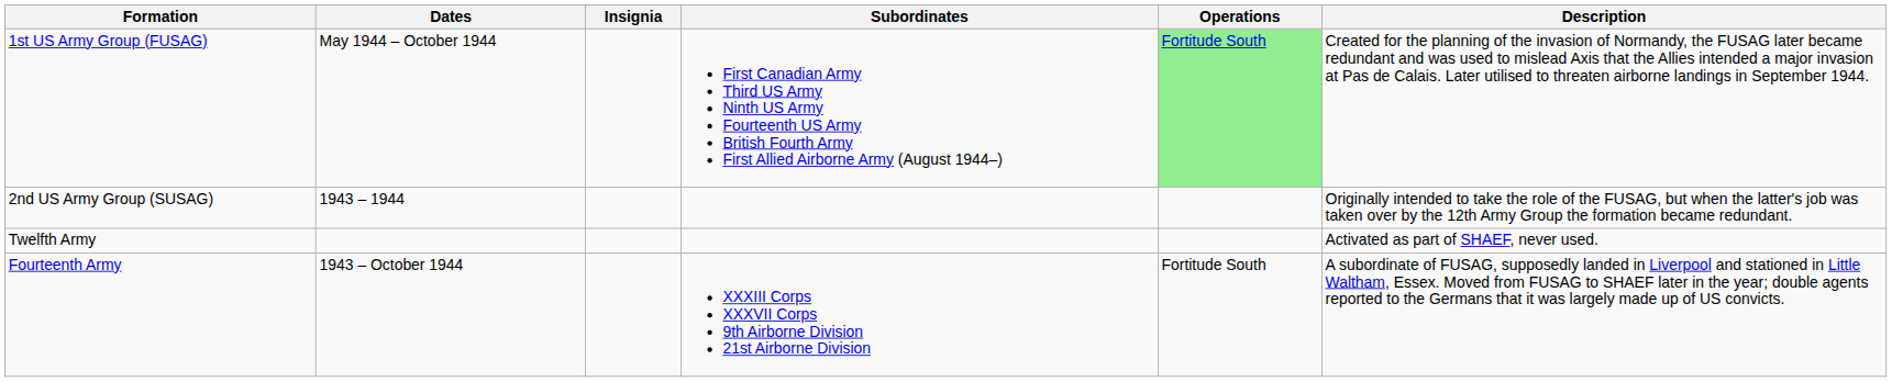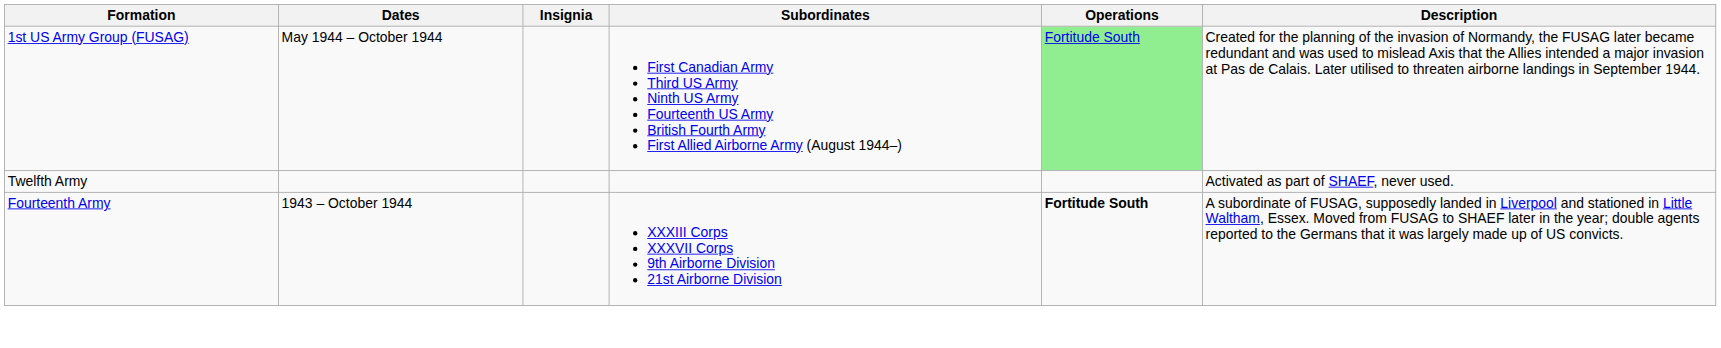 <table class="wikitable">
 <tr>
 <th>Formation</th>
 <th>Dates</th>
 <th>Insignia</th>
 <th>Subordinates</th>
 <th>Operations</th>
 <th style="width: 30%">Description</th>
 </tr>
 <tr valign="top">
 <td><a href='#'>1st US Army Group (FUSAG)</a></td>
 <td>May 1944 – October 1944</td>
 <td style="text-align: center"></td>
 <td><br><ul><li><a href='#'>First Canadian Army</a></li><li><a href='#'>Third US Army</a></li><li><a href='#'>Ninth US Army</a></li><li><a href='#'>Fourteenth US Army</a></li><li><a href='#'>British Fourth Army</a></li><li><a href='#'>First Allied Airborne Army</a> (August 1944–)</li></ul></td>
 <td style="background: lightgreen;"><a href='#'>Fortitude South</a></td>
 <td>Created for the planning of the invasion of Normandy, the FUSAG later became redundant and was used to mislead Axis that the Allies intended a major invasion at Pas de Calais. Later utilised to threaten airborne landings in September 1944.</td>
 </tr>
 <tr valign="top">
-<td>2nd US Army Group (SUSAG)</td>
-<td>1943 – 1944</td>
-<td></td>
-<td></td>
-<td></td>
-<td>Originally intended to take the role of the FUSAG, but when the latter's job was taken over by the 12th Army Group the formation became redundant.</td>
-</tr>
-<tr valign="top">
 <td>Twelfth Army</td>
 <td></td>
 <td></td>
 <td></td>
 <td></td>
 <td>Activated as part of <a href='#'>SHAEF</a>, never used.</td>
 </tr>
 <tr valign="top">
 <td><a href='#'>Fourteenth Army</a></td>
 <td>1943 – October 1944</td>
 <td style="text-align: center"></td>
 <td><br><ul><li><a href='#'>XXXIII Corps</a></li><li><a href='#'>XXXVII Corps</a></li><li><a href='#'>9th Airborne Division</a></li><li><a href='#'>21st Airborne Division</a></li></ul></td>
-<td>Fortitude South</td>
+<td><strong>Fortitude South</strong></td>
 <td>A subordinate of FUSAG, supposedly landed in <a href='#'>Liverpool</a> and stationed in <a href='#'>Little Waltham</a>, Essex. Moved from FUSAG to SHAEF later in the year; double agents reported to the Germans that it was largely made up of US convicts.</td>
 </tr>
 </table>
